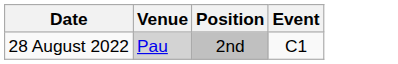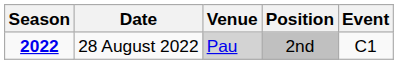 <table class="wikitable" style="text-align:center; font-size:95%;">
 <tr>
+<th>Season</th>
 <th>Date</th>
 <th>Venue</th>
 <th>Position</th>
 <th>Event</th>
 </tr>
 <tr>
+<td><strong><a href='#'>2022</a></strong></td>
 <td align=right>28 August 2022</td>
 <td align=left style="background: lightgrey;"><a href='#'>Pau</a></td>
 <td bgcolor=silver>2nd</td>
 <td>C1</td>
 </tr>
 </table>
